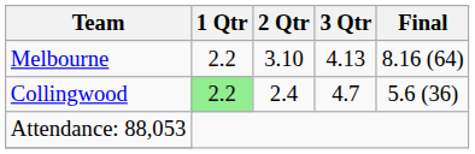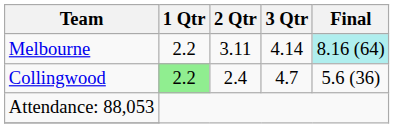 <table class="wikitable">
 <tr>
 <th>Team</th>
 <th>1 Qtr</th>
 <th>2 Qtr</th>
 <th>3 Qtr</th>
 <th>Final</th>
 </tr>
 <tr>
 <td><a href='#'>Melbourne</a></td>
 <td align=center>2.2</td>
-<td align=center>3.10</td>
-<td align=center>4.13</td>
-<td align=center>8.16 (64)</td>
+<td align=center>3.11</td>
+<td align=center>4.14</td>
+<td align=center style="background: paleturquoise;">8.16 (64)</td>
 </tr>
 <tr>
 <td><a href='#'>Collingwood</a></td>
 <td align=center style="background: lightgreen;">2.2</td>
 <td align=center>2.4</td>
 <td align=center>4.7</td>
 <td align=center>5.6 (36)</td>
 </tr>
 <tr>
 <td align=center>Attendance: 88,053</td>
 </tr>
 <tr>
 </tr>
 </table>
